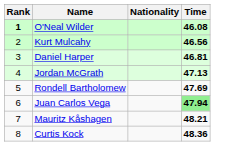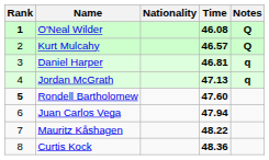 <table class="wikitable sortable" style="text-align:center">
 <tr>
 <th>Rank</th>
 <th>Name</th>
 <th>Nationality</th>
 <th>Time</th>
+<th>Notes</th>
 </tr>
 <tr bgcolor=ccffcc>
 <td><strong>1</strong></td>
 <td align=left><a href='#'>O'Neal Wilder</a></td>
 <td align=left></td>
 <td><strong>46.08</strong></td>
+<td><strong>Q</strong></td>
 </tr>
 <tr bgcolor=ccffcc>
 <td>2</td>
 <td align=left><a href='#'>Kurt Mulcahy</a></td>
 <td align=left></td>
-<td><strong>46.56</strong></td>
+<td><strong>46.57</strong></td>
+<td><strong>Q</strong></td>
 </tr>
 <tr bgcolor=ddffdd>
 <td>3</td>
 <td align=left><a href='#'>Daniel Harper</a></td>
 <td align=left></td>
 <td><strong>46.81</strong></td>
+<td><strong>q</strong></td>
 </tr>
 <tr bgcolor=ddffdd>
 <td>4</td>
 <td align=left><a href='#'>Jordan McGrath</a></td>
 <td align=left></td>
 <td><strong>47.13</strong></td>
+<td><strong>q</strong></td>
 </tr>
 <tr>
-<td>5</td>
+<td><strong>5</strong></td>
 <td align=left><a href='#'>Rondell Bartholomew</a></td>
 <td align=left></td>
-<td><strong>47.69</strong></td>
+<td><strong>47.60</strong></td>
+<td></td>
 </tr>
 <tr>
 <td>6</td>
 <td align=left><a href='#'>Juan Carlos Vega</a></td>
 <td align=left></td>
-<td style="background: lightgreen;"><strong>47.94</strong></td>
+<td><strong>47.94</strong></td>
+<td></td>
 </tr>
 <tr>
 <td>7</td>
 <td align=left><a href='#'>Mauritz Kåshagen</a></td>
 <td align=left></td>
-<td><strong>48.21</strong></td>
+<td><strong>48.22</strong></td>
+<td></td>
 </tr>
 <tr>
 <td>8</td>
 <td align=left><a href='#'>Curtis Kock</a></td>
 <td align=left></td>
 <td><strong>48.36</strong></td>
+<td></td>
 </tr>
 </table>
